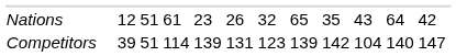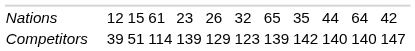 <table>
 <tr>
 </tr>
 <tr>
 </tr>
 <tr>
 </tr>
 <tr>
 </tr>
 <tr>
 </tr>
 <tr>
 </tr>
 <tr>
 </tr>
 <tr>
 </tr>
 <tr>
 </tr>
 <tr>
 </tr>
 <tr>
 </tr>
 <tr>
 </tr>
 <tr>
 </tr>
 <tr>
 </tr>
 <tr>
 </tr>
 <tr>
 </tr>
 <tr>
 </tr>
 <tr>
 </tr>
 <tr>
 </tr>
 <tr>
 </tr>
 <tr>
 </tr>
 <tr>
 </tr>
 <tr>
 </tr>
 <tr>
 </tr>
 <tr>
 </tr>
 <tr>
 </tr>
 <tr>
 </tr>
 <tr>
 </tr>
 <tr>
 </tr>
 <tr>
 </tr>
 <tr>
 </tr>
 <tr>
 </tr>
 <tr>
 </tr>
 <tr>
 </tr>
 <tr>
 </tr>
 <tr>
 </tr>
 <tr>
 </tr>
 <tr>
 </tr>
 <tr>
 </tr>
 <tr>
 </tr>
 <tr>
 </tr>
 <tr>
 </tr>
 <tr>
 </tr>
 <tr>
 </tr>
 <tr>
 </tr>
 <tr>
 </tr>
 <tr>
 </tr>
 <tr>
 </tr>
 <tr>
 </tr>
 <tr>
 </tr>
 <tr>
 </tr>
 <tr>
 </tr>
 <tr>
 </tr>
 <tr>
 </tr>
 <tr>
 </tr>
 <tr>
 </tr>
 <tr>
 </tr>
 <tr>
 </tr>
 <tr>
 </tr>
 <tr>
 </tr>
 <tr>
 </tr>
 <tr>
 </tr>
 <tr>
 <td colspan=30 bgcolor=lightgray></td>
 </tr>
 <tr>
 <td align=left><em>Nations</em></td>
 <td></td>
 <td></td>
 <td></td>
 <td></td>
 <td>12</td>
-<td>51</td>
+<td>15</td>
 <td>61</td>
 <td>23</td>
 <td>26</td>
 <td>32</td>
 <td>65</td>
 <td>35</td>
-<td>43</td>
+<td>44</td>
 <td>64</td>
 <td>42</td>
 <td></td>
 </tr>
 <tr>
 <td align=left><em>Competitors</em></td>
 <td></td>
 <td></td>
 <td></td>
 <td></td>
 <td>39</td>
 <td>51</td>
 <td>114</td>
 <td>139</td>
-<td>131</td>
+<td>129</td>
 <td>123</td>
 <td>139</td>
 <td>142</td>
-<td>104</td>
+<td>140</td>
 <td>140</td>
 <td>147</td>
 <td></td>
 </tr>
 <tr>
 </tr>
 </table>
